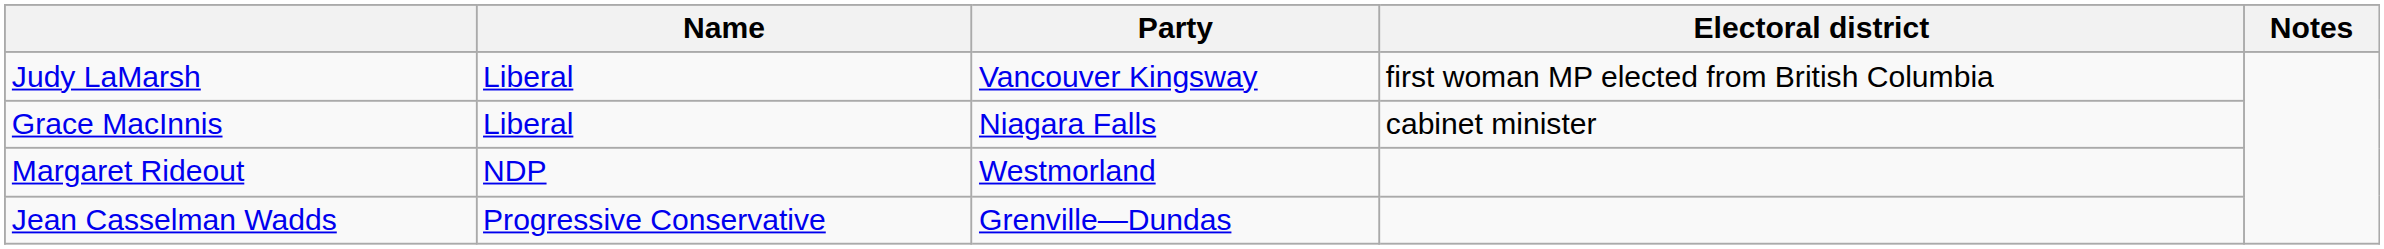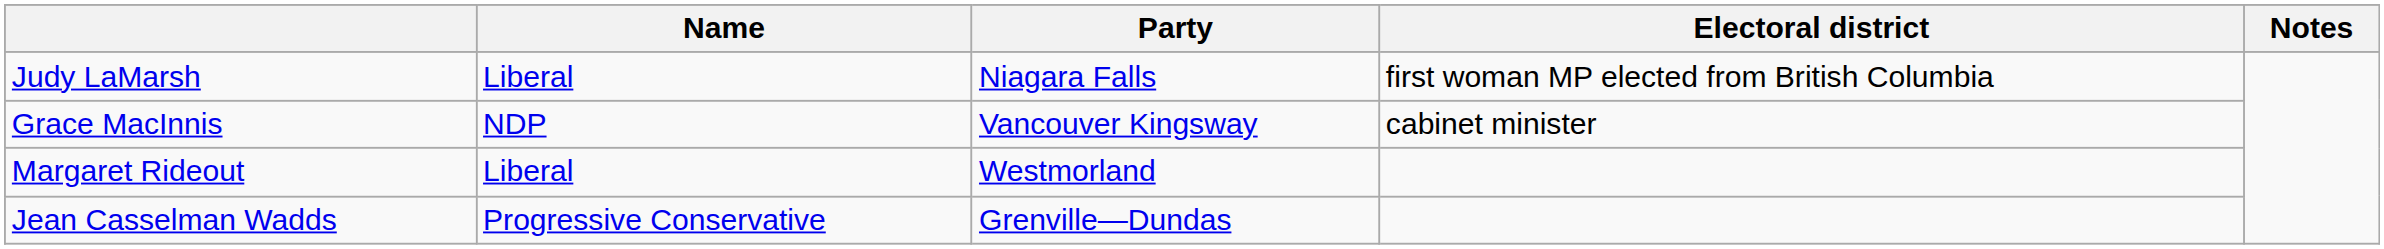 <table width="100%" class="wikitable sortable">
 <tr>
 <th></th>
 <th>Name</th>
 <th>Party</th>
 <th>Electoral district</th>
 <th>Notes</th>
 </tr>
 <tr>
 <td><a href='#'>Judy LaMarsh</a></td>
 <td><a href='#'>Liberal</a></td>
-<td><a href='#'>Vancouver Kingsway</a></td>
+<td><a href='#'>Niagara Falls</a></td>
 <td>first woman MP elected from British Columbia</td>
 </tr>
 <tr>
 <td><a href='#'>Grace MacInnis</a></td>
-<td><a href='#'>Liberal</a></td>
-<td><a href='#'>Niagara Falls</a></td>
+<td><a href='#'>NDP</a></td>
+<td><a href='#'>Vancouver Kingsway</a></td>
 <td>cabinet minister</td>
 </tr>
 <tr>
 <td><a href='#'>Margaret Rideout</a></td>
-<td><a href='#'>NDP</a></td>
+<td><a href='#'>Liberal</a></td>
 <td><a href='#'>Westmorland</a></td>
 <td></td>
 </tr>
 <tr>
 <td><a href='#'>Jean Casselman Wadds</a></td>
 <td><a href='#'>Progressive Conservative</a></td>
 <td><a href='#'>Grenville—Dundas</a></td>
 <td></td>
 </tr>
 </table>
